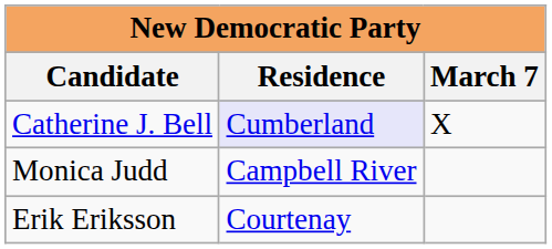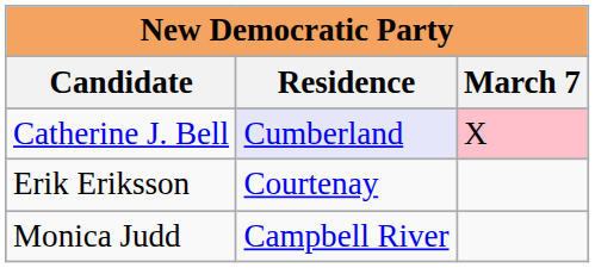 <table class="wikitable">
 <tr>
 <td align="center" bgcolor="sandybrown" colspan=3><strong>New Democratic Party</strong></td>
 </tr>
 <tr>
 <th align="left">Candidate</th>
 <th align="center">Residence</th>
 <th align="left">March 7</th>
 </tr>
 <tr>
 <td><a href='#'>Catherine J. Bell</a></td>
 <td style="background: lavender;"><a href='#'>Cumberland</a></td>
-<td>X</td>
+<td style="background: pink;">X</td>
+</tr>
+<tr>
+<td>Erik Eriksson</td>
+<td><a href='#'>Courtenay</a></td>
+<td></td>
 </tr>
 <tr>
 <td>Monica Judd</td>
 <td><a href='#'>Campbell River</a></td>
 <td></td>
 </tr>
-<tr>
-<td>Erik Eriksson</td>
-<td><a href='#'>Courtenay</a></td>
-<td></td>
-</tr>
 </table>
